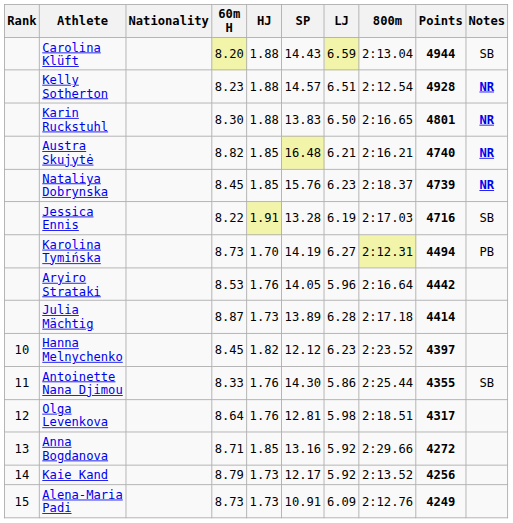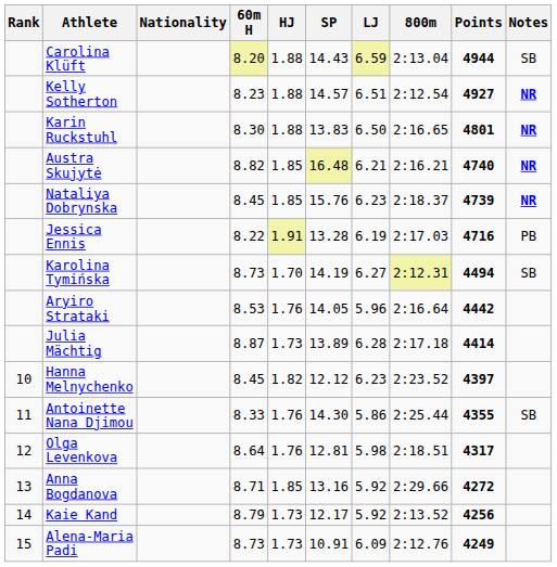 <table class="wikitable sortable" style=" text-align:center; font-size:110%;" width="75%">
 <tr>
 <th>Rank</th>
 <th>Athlete</th>
 <th>Nationality</th>
 <th>60m H</th>
 <th>HJ</th>
 <th>SP</th>
 <th>LJ</th>
 <th>800m</th>
 <th>Points</th>
 <th>Notes</th>
 </tr>
 <tr>
 <td></td>
 <td align=left><a href='#'>Carolina Klüft</a></td>
 <td align=left></td>
 <td bgcolor=#F2F5A9>8.20</td>
 <td>1.88</td>
 <td>14.43</td>
 <td bgcolor=#F2F5A9>6.59</td>
 <td>2:13.04</td>
 <td><strong>4944</strong></td>
 <td>SB</td>
 </tr>
 <tr>
 <td></td>
 <td align=left><a href='#'>Kelly Sotherton</a></td>
 <td align=left></td>
 <td>8.23</td>
 <td>1.88</td>
 <td>14.57</td>
 <td>6.51</td>
 <td>2:12.54</td>
-<td><strong>4928</strong></td>
+<td><strong>4927</strong></td>
 <td><strong><a href='#'>NR</a></strong></td>
 </tr>
 <tr>
 <td></td>
 <td align=left><a href='#'>Karin Ruckstuhl</a></td>
 <td align=left></td>
 <td>8.30</td>
 <td>1.88</td>
 <td>13.83</td>
 <td>6.50</td>
 <td>2:16.65</td>
 <td><strong>4801</strong></td>
 <td><strong><a href='#'>NR</a></strong></td>
 </tr>
 <tr>
 <td></td>
 <td align=left><a href='#'>Austra Skujytė</a></td>
 <td align=left></td>
 <td>8.82</td>
 <td>1.85</td>
 <td bgcolor=#F2F5A9>16.48</td>
 <td>6.21</td>
 <td>2:16.21</td>
 <td><strong>4740</strong></td>
 <td><strong><a href='#'>NR</a></strong></td>
 </tr>
 <tr>
 <td></td>
 <td align=left><a href='#'>Nataliya Dobrynska</a></td>
 <td align=left></td>
 <td>8.45</td>
 <td>1.85</td>
 <td>15.76</td>
 <td>6.23</td>
 <td>2:18.37</td>
 <td><strong>4739</strong></td>
 <td><strong><a href='#'>NR</a></strong></td>
 </tr>
 <tr>
 <td></td>
 <td align=left><a href='#'>Jessica Ennis</a></td>
 <td align=left></td>
 <td>8.22</td>
 <td bgcolor=#F2F5A9>1.91</td>
 <td>13.28</td>
 <td>6.19</td>
 <td>2:17.03</td>
 <td><strong>4716</strong></td>
-<td>SB</td>
+<td>PB</td>
 </tr>
 <tr>
 <td></td>
 <td align=left><a href='#'>Karolina Tymińska</a></td>
 <td align=left></td>
 <td>8.73</td>
 <td>1.70</td>
 <td>14.19</td>
 <td>6.27</td>
 <td bgcolor=#F2F5A9>2:12.31</td>
 <td><strong>4494</strong></td>
-<td>PB</td>
+<td>SB</td>
 </tr>
 <tr>
 <td></td>
 <td align=left><a href='#'>Aryiro Strataki</a></td>
 <td align=left></td>
 <td>8.53</td>
 <td>1.76</td>
 <td>14.05</td>
 <td>5.96</td>
 <td>2:16.64</td>
 <td><strong>4442</strong></td>
 <td></td>
 </tr>
 <tr>
 <td></td>
 <td align=left><a href='#'>Julia Mächtig</a></td>
 <td align=left></td>
 <td>8.87</td>
 <td>1.73</td>
 <td>13.89</td>
 <td>6.28</td>
 <td>2:17.18</td>
 <td><strong>4414</strong></td>
 <td></td>
 </tr>
 <tr>
 <td>10</td>
 <td align=left><a href='#'>Hanna Melnychenko</a></td>
 <td align=left></td>
 <td>8.45</td>
 <td>1.82</td>
 <td>12.12</td>
 <td>6.23</td>
 <td>2:23.52</td>
 <td><strong>4397</strong></td>
 <td></td>
 </tr>
 <tr>
 <td>11</td>
 <td align=left><a href='#'>Antoinette Nana Djimou</a></td>
 <td align=left></td>
 <td>8.33</td>
 <td>1.76</td>
 <td>14.30</td>
 <td>5.86</td>
 <td>2:25.44</td>
 <td><strong>4355</strong></td>
 <td>SB</td>
 </tr>
 <tr>
 <td>12</td>
 <td align=left><a href='#'>Olga Levenkova</a></td>
 <td align=left></td>
 <td>8.64</td>
 <td>1.76</td>
 <td>12.81</td>
 <td>5.98</td>
 <td>2:18.51</td>
 <td><strong>4317</strong></td>
 <td></td>
 </tr>
 <tr>
 <td>13</td>
 <td align=left><a href='#'>Anna Bogdanova</a></td>
 <td align=left></td>
 <td>8.71</td>
 <td>1.85</td>
 <td>13.16</td>
 <td>5.92</td>
 <td>2:29.66</td>
 <td><strong>4272</strong></td>
 <td></td>
 </tr>
 <tr>
 <td>14</td>
 <td align=left><a href='#'>Kaie Kand</a></td>
 <td align=left></td>
 <td>8.79</td>
 <td>1.73</td>
 <td>12.17</td>
 <td>5.92</td>
 <td>2:13.52</td>
 <td><strong>4256</strong></td>
 <td></td>
 </tr>
 <tr>
 <td>15</td>
 <td align=left><a href='#'>Alena-Maria Padi</a></td>
 <td align=left></td>
 <td>8.73</td>
 <td>1.73</td>
 <td>10.91</td>
 <td>6.09</td>
 <td>2:12.76</td>
 <td><strong>4249</strong></td>
 <td></td>
 </tr>
 </table>
